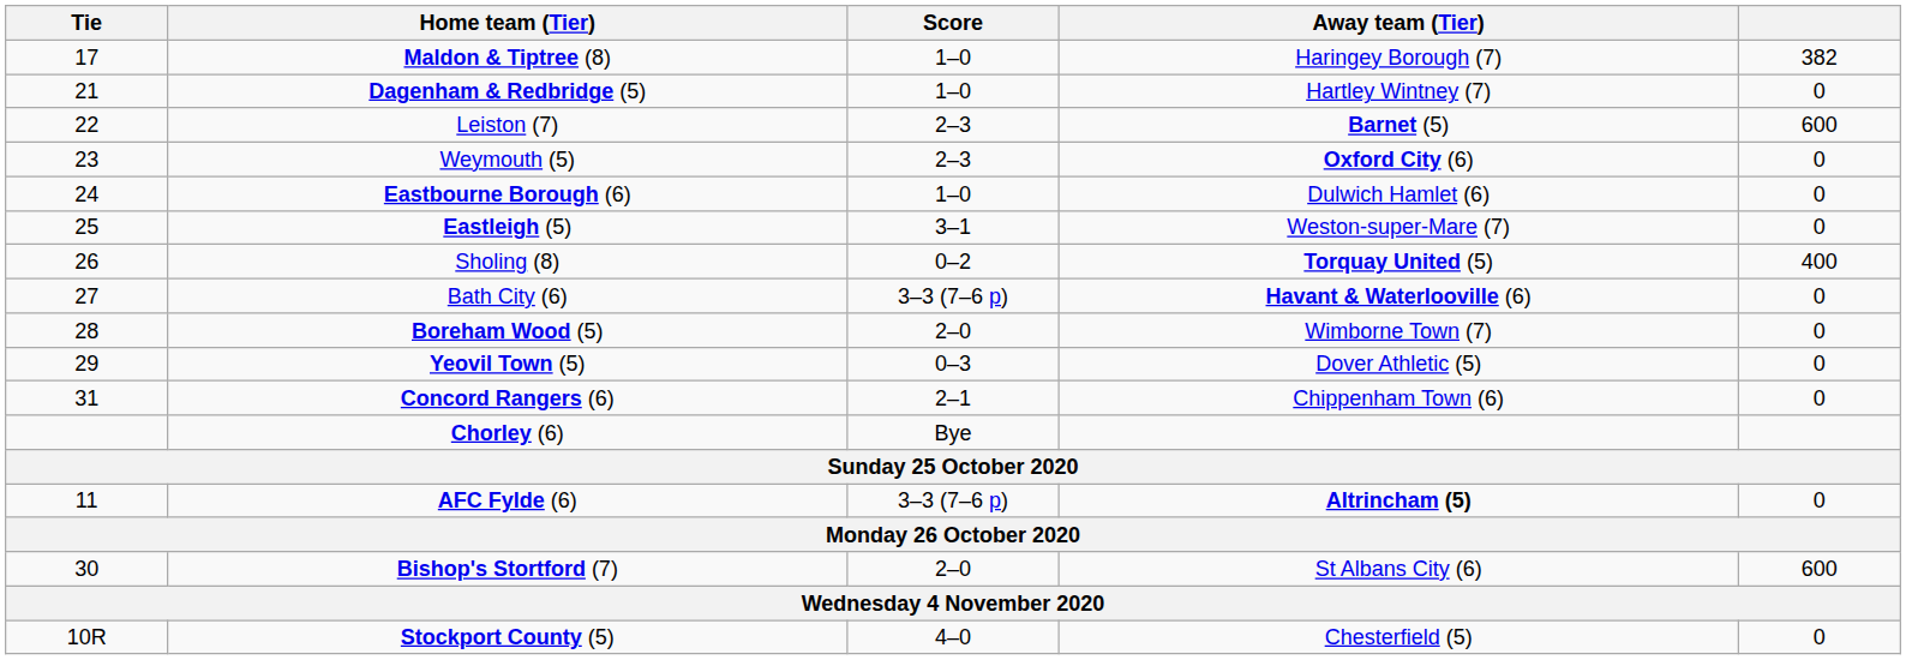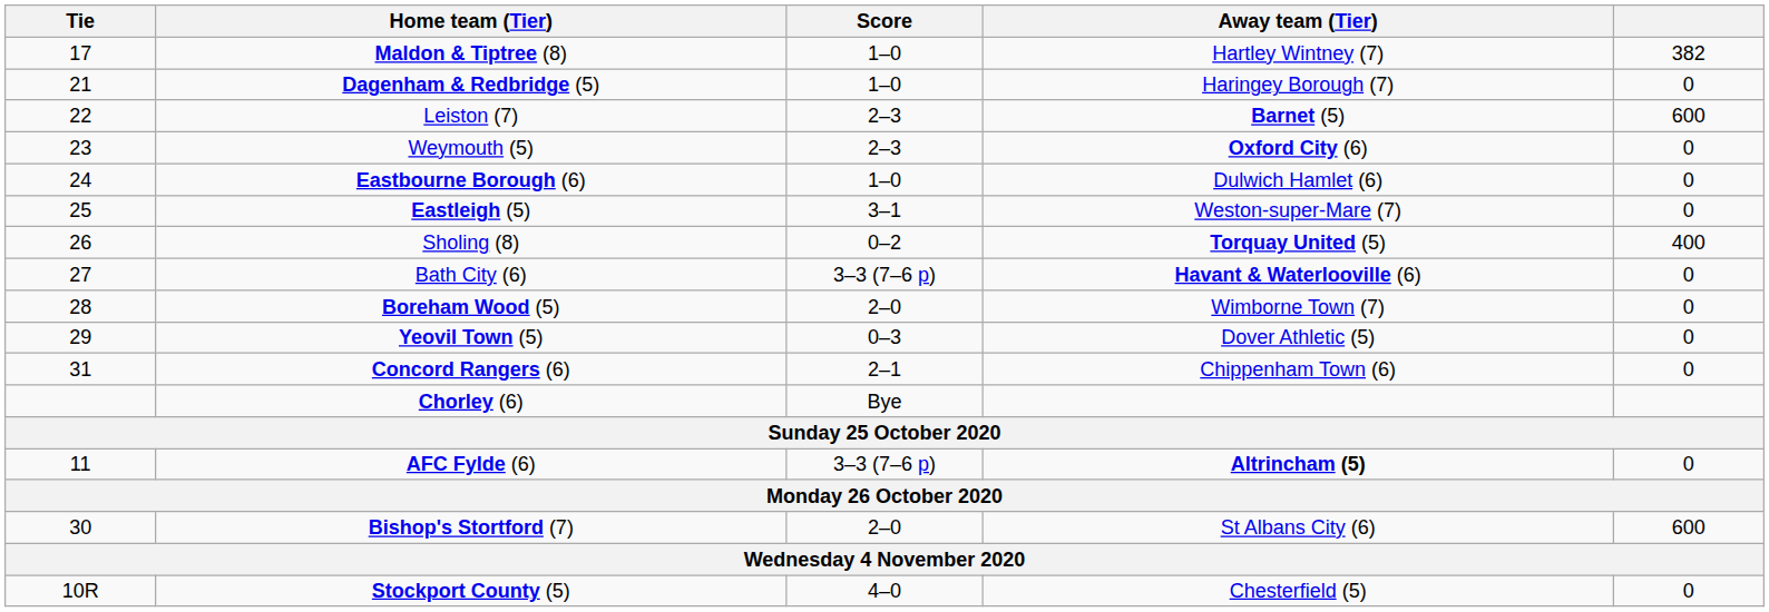 <table class="wikitable" style="text-align:center; font-size:90%; width:100%">
 <tr>
 <th scope="col" style="width:  8.43%;">Tie</th>
 <th scope="col" style="width: 35.29%;">Home team (<a href='#'>Tier</a>)</th>
 <th scope="col" style="width: 11.00%;">Score</th>
 <th scope="col" style="width: 35.29%;">Away team (<a href='#'>Tier</a>)</th>
 <th scope="col" style="width:  8.43%;"></th>
 </tr>
 <tr>
 <td>17</td>
 <td><strong><a href='#'>Maldon & Tiptree</a></strong> (8)</td>
 <td>1–0</td>
-<td><a href='#'>Haringey Borough</a> (7)</td>
+<td><a href='#'>Hartley Wintney</a> (7)</td>
 <td>382</td>
 </tr>
 <tr>
 <td>21</td>
 <td><strong><a href='#'>Dagenham & Redbridge</a></strong> (5)</td>
 <td>1–0</td>
-<td><a href='#'>Hartley Wintney</a> (7)</td>
+<td><a href='#'>Haringey Borough</a> (7)</td>
 <td>0</td>
 </tr>
 <tr>
 <td>22</td>
 <td><a href='#'>Leiston</a> (7)</td>
 <td>2–3</td>
 <td><strong><a href='#'>Barnet</a></strong> (5)</td>
 <td>600</td>
 </tr>
 <tr>
 <td>23</td>
 <td><a href='#'>Weymouth</a> (5)</td>
 <td>2–3</td>
 <td><strong><a href='#'>Oxford City</a></strong> (6)</td>
 <td>0</td>
 </tr>
 <tr>
 <td>24</td>
 <td><strong><a href='#'>Eastbourne Borough</a></strong> (6)</td>
 <td>1–0</td>
 <td><a href='#'>Dulwich Hamlet</a> (6)</td>
 <td>0</td>
 </tr>
 <tr>
 <td>25</td>
 <td><strong><a href='#'>Eastleigh</a></strong> (5)</td>
 <td>3–1</td>
 <td><a href='#'>Weston-super-Mare</a> (7)</td>
 <td>0</td>
 </tr>
 <tr>
 <td>26</td>
 <td><a href='#'>Sholing</a> (8)</td>
 <td>0–2</td>
 <td><strong><a href='#'>Torquay United</a></strong> (5)</td>
 <td>400</td>
 </tr>
 <tr>
 <td>27</td>
 <td><a href='#'>Bath City</a> (6)</td>
 <td>3–3 (7–6 <a href='#'>p</a>)</td>
 <td><strong><a href='#'>Havant & Waterlooville</a></strong> (6)</td>
 <td>0</td>
 </tr>
 <tr>
 <td>28</td>
 <td><strong><a href='#'>Boreham Wood</a></strong> (5)</td>
 <td>2–0</td>
 <td><a href='#'>Wimborne Town</a> (7)</td>
 <td>0</td>
 </tr>
 <tr>
 <td>29</td>
 <td><strong><a href='#'>Yeovil Town</a></strong> (5)</td>
 <td>0–3</td>
 <td><a href='#'>Dover Athletic</a> (5)</td>
 <td>0</td>
 </tr>
 <tr>
 <td>31</td>
 <td><strong><a href='#'>Concord Rangers</a></strong> (6)</td>
 <td>2–1</td>
 <td><a href='#'>Chippenham Town</a> (6)</td>
 <td>0</td>
 </tr>
 <tr>
 <td></td>
 <td><strong><a href='#'>Chorley</a></strong> (6)</td>
 <td>Bye</td>
 <td></td>
 <td></td>
 </tr>
 <tr>
 <th colspan="5"><strong>Sunday 25 October 2020</strong></th>
 </tr>
 <tr>
 <td>11</td>
 <td><strong><a href='#'>AFC Fylde</a></strong> (6)</td>
 <td>3–3 (7–6 <a href='#'>p</a>)</td>
 <td><strong><a href='#'>Altrincham</a> (5)</strong></td>
 <td>0</td>
 </tr>
 <tr>
 <th colspan="5"><strong>Monday 26 October 2020</strong></th>
 </tr>
 <tr>
 <td>30</td>
 <td><strong><a href='#'>Bishop's Stortford</a></strong> (7)</td>
 <td>2–0</td>
 <td><a href='#'>St Albans City</a> (6)</td>
 <td>600</td>
 </tr>
 <tr>
 <th colspan="5"><strong>Wednesday 4 November 2020</strong></th>
 </tr>
 <tr>
 <td>10R</td>
 <td><strong><a href='#'>Stockport County</a></strong> (5)</td>
 <td>4–0</td>
 <td><a href='#'>Chesterfield</a> (5)</td>
 <td>0</td>
 </tr>
 </table>
